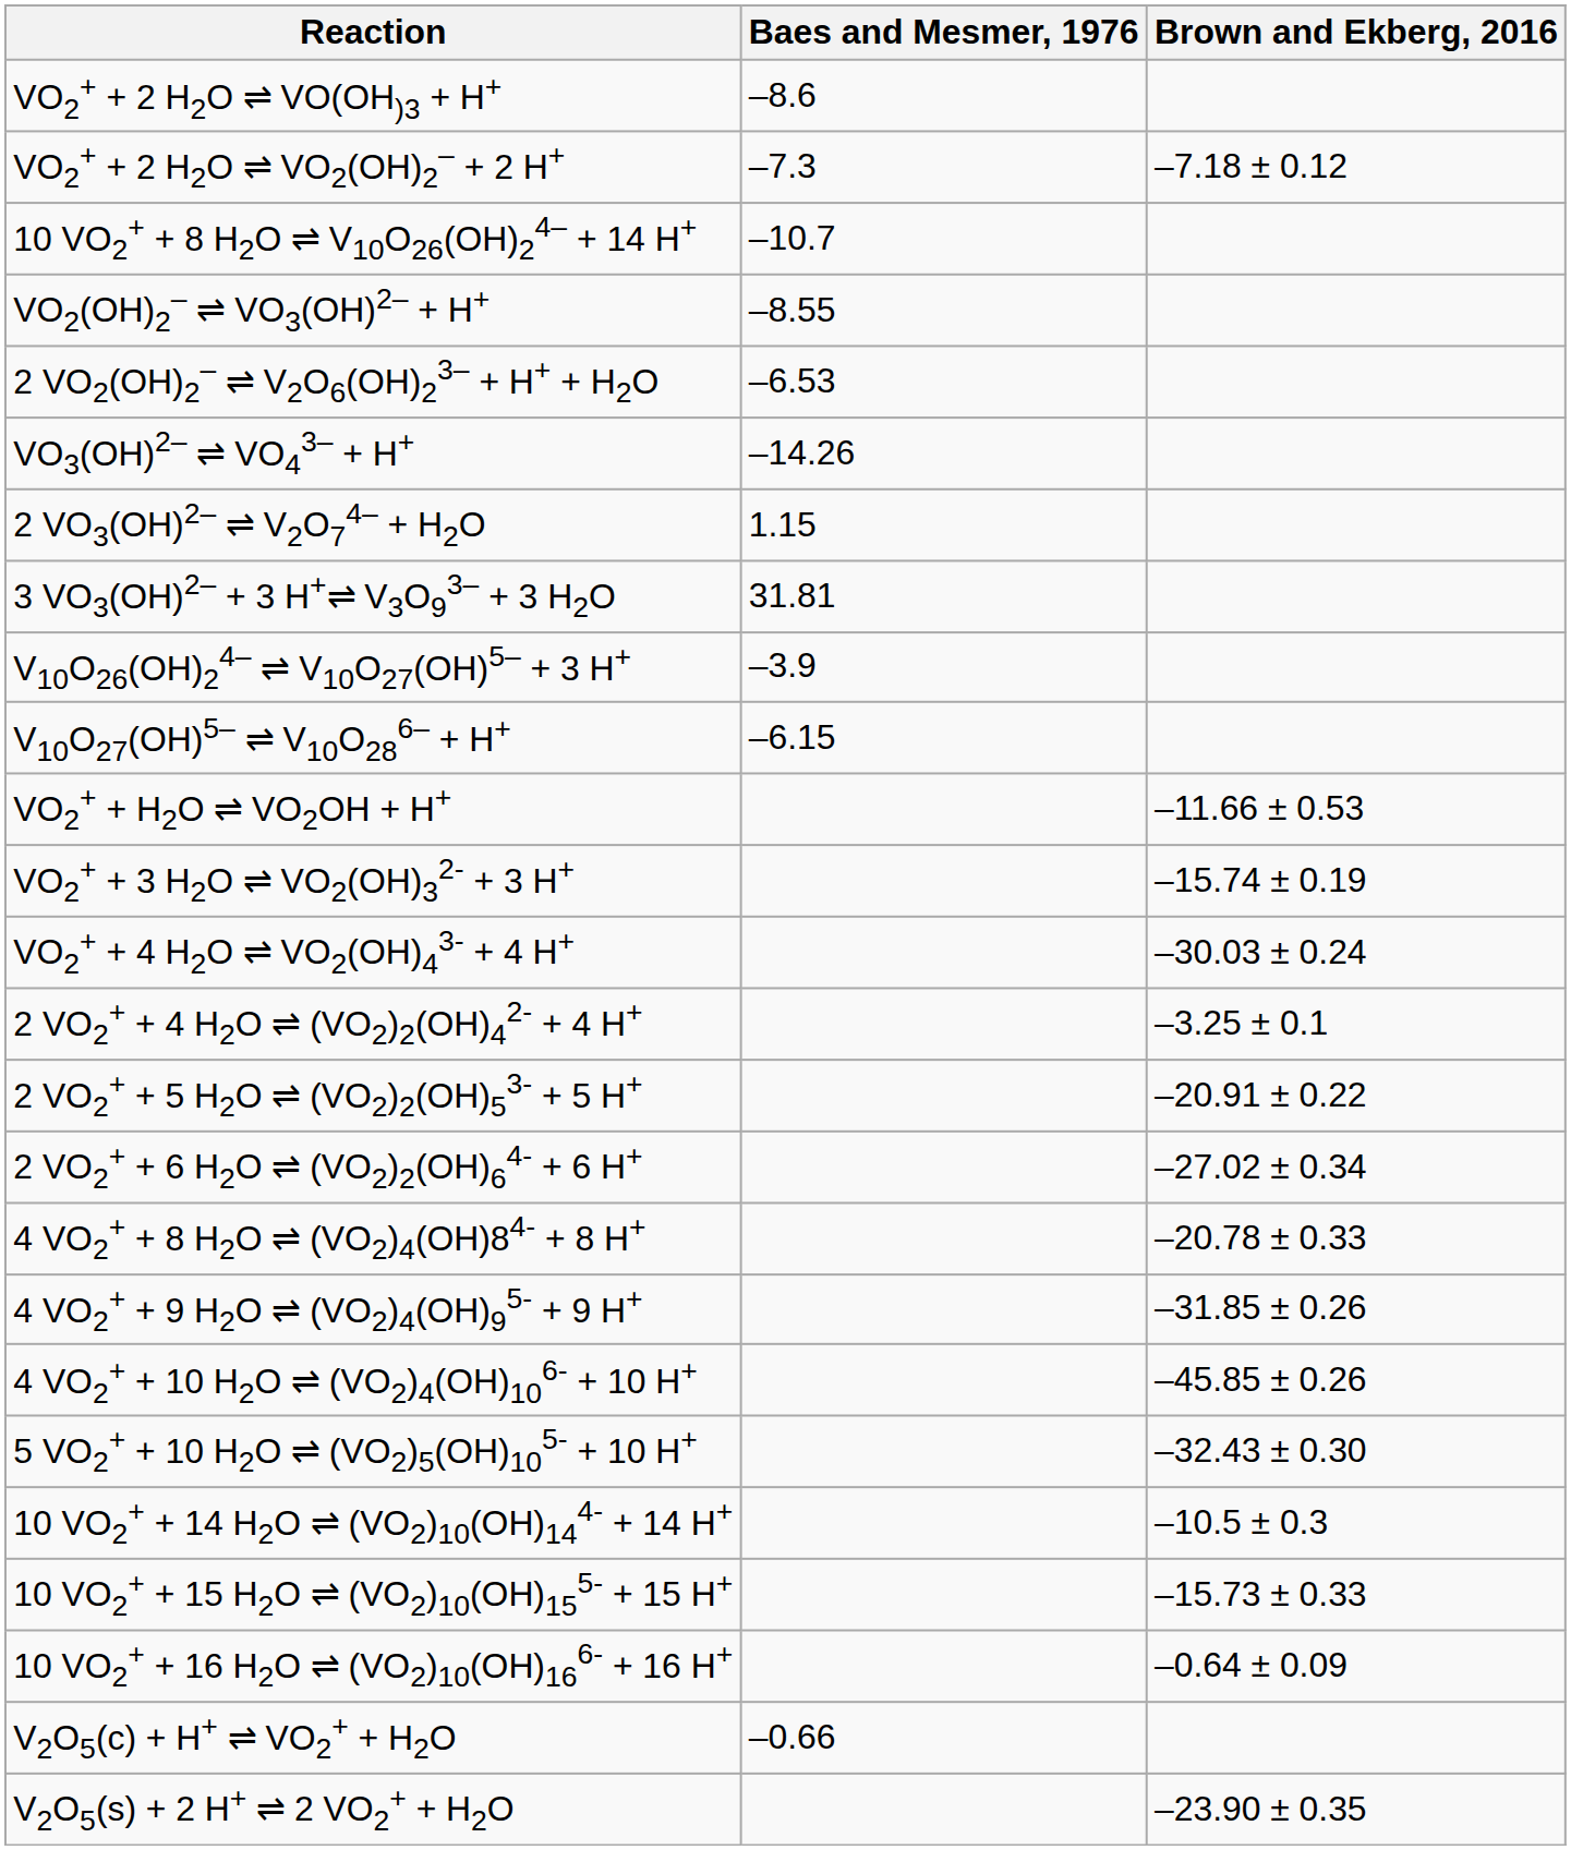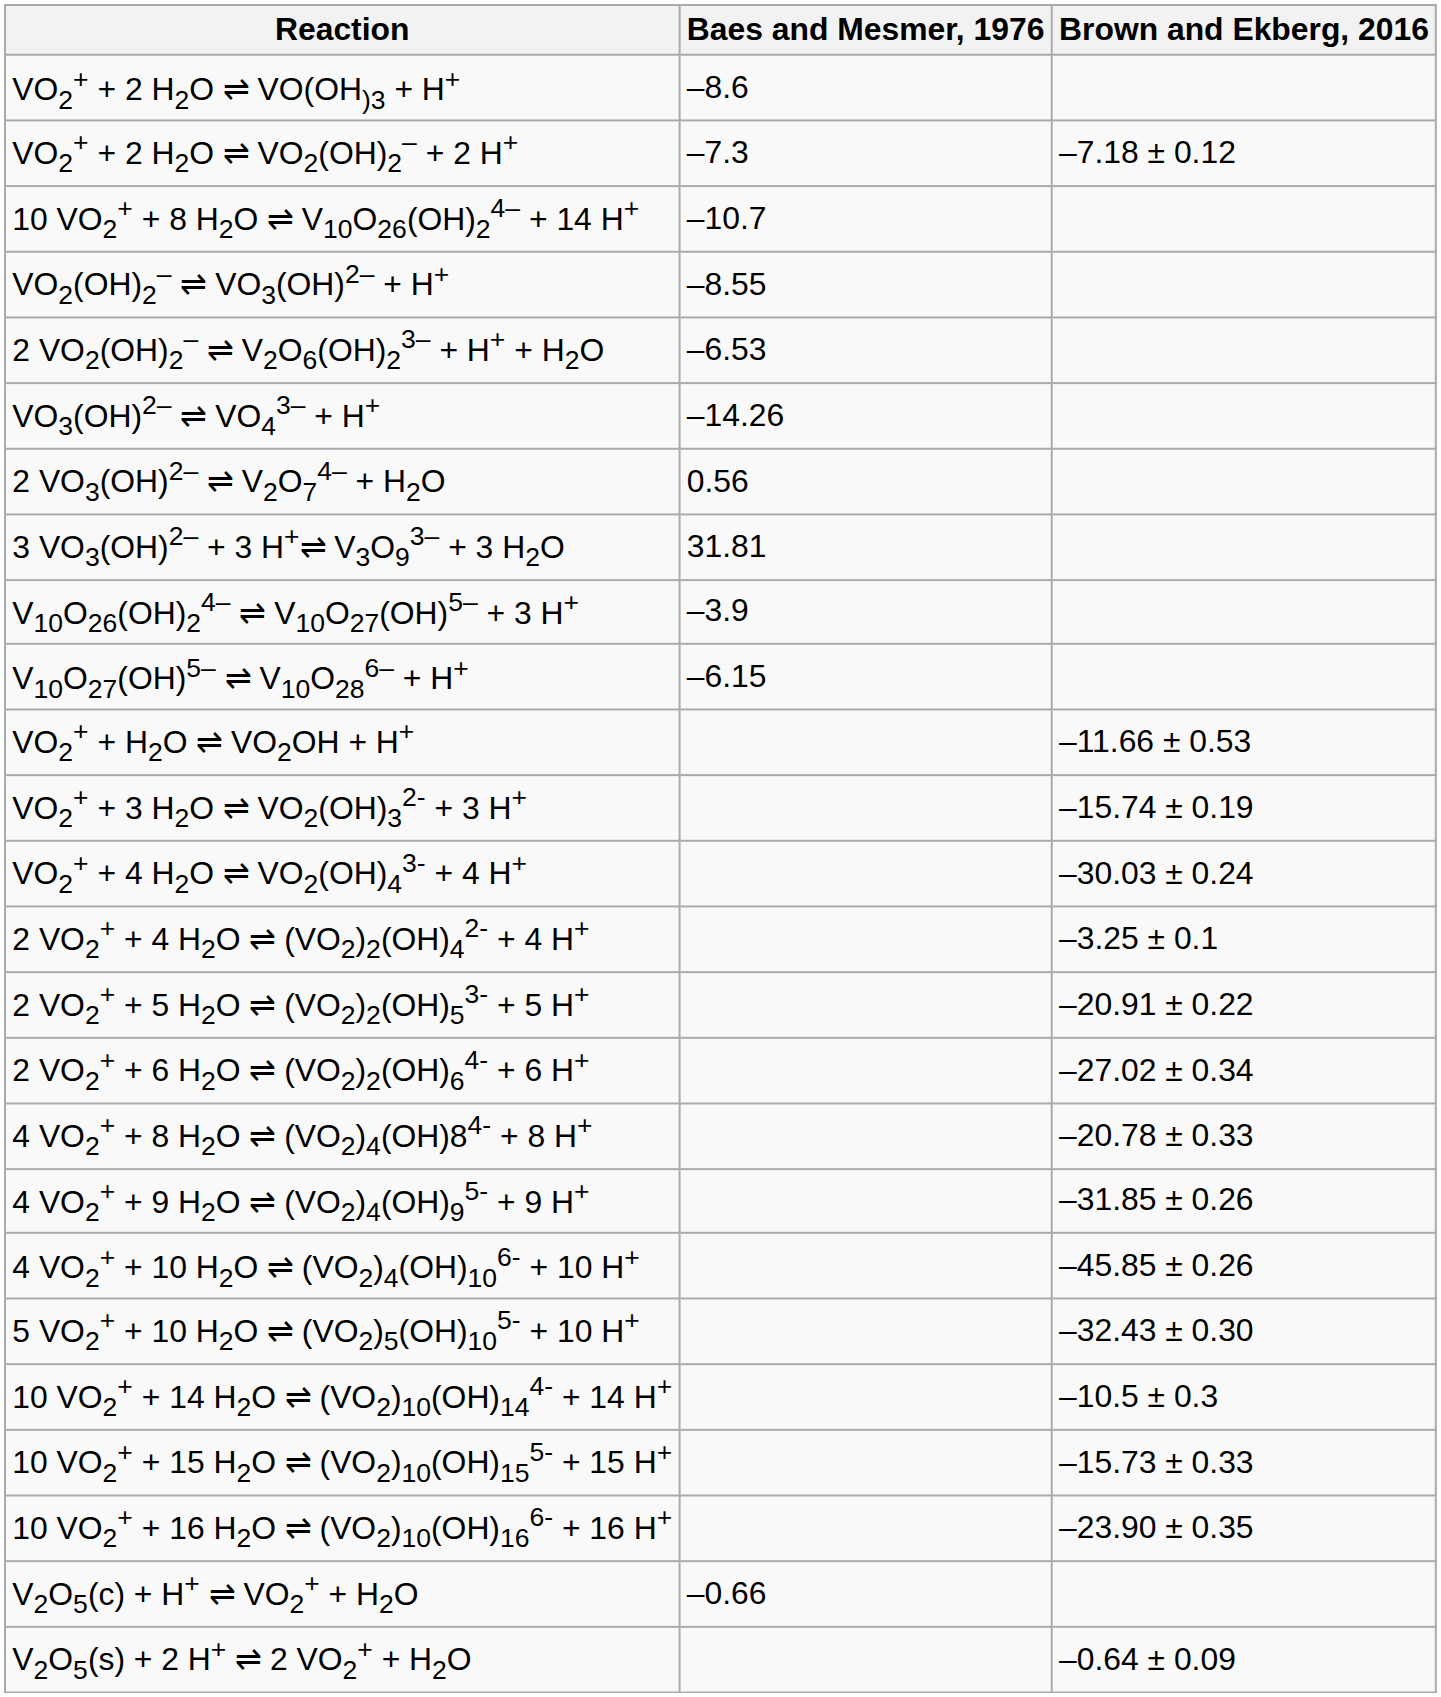 <table class="wikitable">
 <tr>
 <th>Reaction</th>
 <th>Baes and Mesmer, 1976</th>
 <th>Brown and Ekberg, 2016</th>
 </tr>
 <tr>
 <td>VO<sub>2</sub><sup>+</sup> + 2 H<sub>2</sub>O ⇌ VO(OH<sub>)3</sub> + H<sup>+</sup></td>
 <td>–8.6</td>
 <td></td>
 </tr>
 <tr>
 <td>VO<sub>2</sub><sup>+</sup> + 2 H<sub>2</sub>O ⇌ VO<sub>2</sub>(OH)<sub>2</sub><sup>–</sup> + 2 H<sup>+</sup></td>
 <td>–7.3</td>
 <td>–7.18 ± 0.12</td>
 </tr>
 <tr>
 <td>10 VO<sub>2</sub><sup>+</sup> + 8 H<sub>2</sub>O ⇌ V<sub>10</sub>O<sub>26</sub>(OH)<sub>2</sub><sup>4–</sup> + 14 H<sup>+</sup></td>
 <td>–10.7</td>
 <td></td>
 </tr>
 <tr>
 <td>VO<sub>2</sub>(OH)<sub>2</sub><sup>–</sup> ⇌ VO<sub>3</sub>(OH)<sup>2–</sup> + H<sup>+</sup></td>
 <td>–8.55</td>
 <td></td>
 </tr>
 <tr>
 <td>2 VO<sub>2</sub>(OH)<sub>2</sub><sup>–</sup> ⇌ V<sub>2</sub>O<sub>6</sub>(OH)<sub>2</sub><sup>3–</sup> + H<sup>+</sup> + H<sub>2</sub>O</td>
 <td>–6.53</td>
 <td></td>
 </tr>
 <tr>
 <td>VO<sub>3</sub>(OH)<sup>2–</sup> ⇌ VO<sub>4</sub><sup>3–</sup> + H<sup>+</sup></td>
 <td>–14.26</td>
 <td></td>
 </tr>
 <tr>
 <td>2 VO<sub>3</sub>(OH)<sup>2–</sup> ⇌ V<sub>2</sub>O<sub>7</sub><sup>4–</sup> + H<sub>2</sub>O</td>
-<td>1.15</td>
+<td>0.56</td>
 <td></td>
 </tr>
 <tr>
 <td>3 VO<sub>3</sub>(OH)<sup>2–</sup> + 3 H<sup>+</sup>⇌ V<sub>3</sub>O<sub>9</sub><sup>3–</sup> + 3 H<sub>2</sub>O</td>
 <td>31.81</td>
 <td></td>
 </tr>
 <tr>
 <td>V<sub>10</sub>O<sub>26</sub>(OH)<sub>2</sub><sup>4–</sup> ⇌ V<sub>10</sub>O<sub>27</sub>(OH)<sup>5–</sup> + 3 H<sup>+</sup></td>
 <td>–3.9</td>
 <td></td>
 </tr>
 <tr>
 <td>V<sub>10</sub>O<sub>27</sub>(OH)<sup>5–</sup> ⇌ V<sub>10</sub>O<sub>28</sub><sup>6–</sup> + H<sup>+</sup></td>
 <td>–6.15</td>
 <td></td>
 </tr>
 <tr>
 <td>VO<sub>2</sub><sup>+</sup> + H<sub>2</sub>O ⇌ VO<sub>2</sub>OH + H<sup>+</sup></td>
 <td></td>
 <td>–11.66 ± 0.53</td>
 </tr>
 <tr>
 <td>VO<sub>2</sub><sup>+</sup> + 3 H<sub>2</sub>O ⇌ VO<sub>2</sub>(OH)<sub>3</sub><sup>2-</sup> + 3 H<sup>+</sup></td>
 <td></td>
 <td>–15.74 ± 0.19</td>
 </tr>
 <tr>
 <td>VO<sub>2</sub><sup>+</sup> + 4 H<sub>2</sub>O ⇌ VO<sub>2</sub>(OH)<sub>4</sub><sup>3-</sup> + 4 H<sup>+</sup></td>
 <td></td>
 <td>–30.03 ± 0.24</td>
 </tr>
 <tr>
 <td>2 VO<sub>2</sub><sup>+</sup> + 4 H<sub>2</sub>O ⇌ (VO<sub>2</sub>)<sub>2</sub>(OH)<sub>4</sub><sup>2-</sup> + 4 H<sup>+</sup></td>
 <td></td>
 <td>–3.25 ± 0.1</td>
 </tr>
 <tr>
 <td>2 VO<sub>2</sub><sup>+</sup> + 5 H<sub>2</sub>O ⇌ (VO<sub>2</sub>)<sub>2</sub>(OH)<sub>5</sub><sup>3-</sup> + 5 H<sup>+</sup></td>
 <td></td>
 <td>–20.91 ± 0.22</td>
 </tr>
 <tr>
 <td>2 VO<sub>2</sub><sup>+</sup> + 6 H<sub>2</sub>O ⇌ (VO<sub>2</sub>)<sub>2</sub>(OH)<sub>6</sub><sup>4-</sup> + 6 H<sup>+</sup></td>
 <td></td>
 <td>–27.02 ± 0.34</td>
 </tr>
 <tr>
 <td>4 VO<sub>2</sub><sup>+</sup> + 8 H<sub>2</sub>O ⇌ (VO<sub>2</sub>)<sub>4</sub>(OH)8<sup>4-</sup> + 8 H<sup>+</sup></td>
 <td></td>
 <td>–20.78 ± 0.33</td>
 </tr>
 <tr>
 <td>4 VO<sub>2</sub><sup>+</sup> + 9 H<sub>2</sub>O ⇌ (VO<sub>2</sub>)<sub>4</sub>(OH)<sub>9</sub><sup>5-</sup> + 9 H<sup>+</sup></td>
 <td></td>
 <td>–31.85 ± 0.26</td>
 </tr>
 <tr>
 <td>4 VO<sub>2</sub><sup>+</sup> + 10 H<sub>2</sub>O ⇌ (VO<sub>2</sub>)<sub>4</sub>(OH)<sub>10</sub><sup>6-</sup> + 10 H<sup>+</sup></td>
 <td></td>
 <td>–45.85 ± 0.26</td>
 </tr>
 <tr>
 <td>5 VO<sub>2</sub><sup>+</sup> + 10 H<sub>2</sub>O ⇌ (VO<sub>2</sub>)<sub>5</sub>(OH)<sub>10</sub><sup>5-</sup> + 10 H<sup>+</sup></td>
 <td></td>
 <td>–32.43 ± 0.30</td>
 </tr>
 <tr>
 <td>10 VO<sub>2</sub><sup>+</sup> + 14 H<sub>2</sub>O ⇌ (VO<sub>2</sub>)<sub>10</sub>(OH)<sub>14</sub><sup>4-</sup> + 14 H<sup>+</sup></td>
 <td></td>
 <td>–10.5 ± 0.3</td>
 </tr>
 <tr>
 <td>10 VO<sub>2</sub><sup>+</sup> + 15 H<sub>2</sub>O ⇌ (VO<sub>2</sub>)<sub>10</sub>(OH)<sub>15</sub><sup>5-</sup> + 15 H<sup>+</sup></td>
 <td></td>
 <td>–15.73 ± 0.33</td>
 </tr>
 <tr>
 <td>10 VO<sub>2</sub><sup>+</sup> + 16 H<sub>2</sub>O ⇌ (VO<sub>2</sub>)<sub>10</sub>(OH)<sub>16</sub><sup>6-</sup> + 16 H<sup>+</sup></td>
 <td></td>
-<td>–0.64 ± 0.09</td>
+<td>–23.90 ± 0.35</td>
 </tr>
 <tr>
 <td> V<sub>2</sub>O<sub>5</sub>(c) + H<sup>+</sup> ⇌ VO<sub>2</sub><sup>+</sup> +  H<sub>2</sub>O</td>
 <td>–0.66</td>
 <td></td>
 </tr>
 <tr>
 <td>V<sub>2</sub>O<sub>5</sub>(s) + 2 H<sup>+</sup> ⇌ 2 VO<sub>2</sub><sup>+</sup> + H<sub>2</sub>O</td>
 <td></td>
-<td>–23.90 ± 0.35</td>
+<td>–0.64 ± 0.09</td>
 </tr>
 </table>
